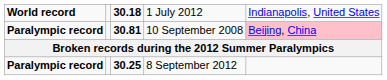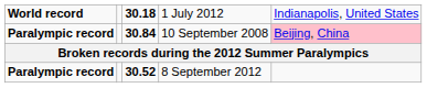 <table class="wikitable">
 <tr>
 <td><strong>World record</strong></td>
 <td></td>
 <td><strong>30.18</strong></td>
 <td>1 July 2012</td>
 <td><a href='#'>Indianapolis</a>, <a href='#'>United States</a></td>
 </tr>
 <tr>
 <td><strong>Paralympic record</strong></td>
 <td></td>
-<td><strong>30.81</strong></td>
+<td><strong>30.84</strong></td>
 <td>10 September 2008</td>
 <td style="background: pink;"><a href='#'>Beijing</a>, <a href='#'>China</a></td>
 </tr>
 <tr>
 <th colspan="5">Broken records during the 2012 Summer Paralympics</th>
 </tr>
 <tr>
 <td><strong>Paralympic record</strong></td>
 <td></td>
-<td><strong>30.25</strong></td>
+<td><strong>30.52</strong></td>
 <td>8 September 2012</td>
 <td></td>
 </tr>
 </table>
